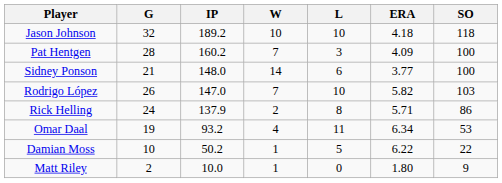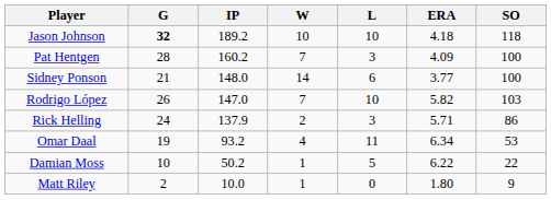 <table class="wikitable sortable">
 <tr>
 <th bgcolor="#DDDDFF" width="16%">Player</th>
 <th bgcolor="#DDDDFF" width="9%">G</th>
 <th bgcolor="#DDDDFF" width="9%">IP</th>
 <th bgcolor="#DDDDFF" width="9%">W</th>
 <th bgcolor="#DDDDFF" width="9%">L</th>
 <th bgcolor="#DDDDFF" width="9%">ERA</th>
 <th bgcolor="#DDDDFF" width="9%">SO</th>
 </tr>
 <tr align=center>
 <td><a href='#'>Jason Johnson</a></td>
-<td>32</td>
+<td><strong>32</strong></td>
 <td>189.2</td>
 <td>10</td>
 <td>10</td>
 <td>4.18</td>
 <td>118</td>
 </tr>
 <tr align=center>
 <td><a href='#'>Pat Hentgen</a></td>
 <td>28</td>
 <td>160.2</td>
 <td>7</td>
 <td>3</td>
 <td>4.09</td>
 <td>100</td>
 </tr>
 <tr align=center>
 <td><a href='#'>Sidney Ponson</a></td>
 <td>21</td>
 <td>148.0</td>
 <td>14</td>
 <td>6</td>
 <td>3.77</td>
 <td>100</td>
 </tr>
 <tr align=center>
 <td><a href='#'>Rodrigo López</a></td>
 <td>26</td>
 <td>147.0</td>
 <td>7</td>
 <td>10</td>
 <td>5.82</td>
 <td>103</td>
 </tr>
 <tr align=center>
 <td><a href='#'>Rick Helling</a></td>
 <td>24</td>
 <td>137.9</td>
 <td>2</td>
-<td>8</td>
+<td>3</td>
 <td>5.71</td>
 <td>86</td>
 </tr>
 <tr align=center>
 <td><a href='#'>Omar Daal</a></td>
 <td>19</td>
 <td>93.2</td>
 <td>4</td>
 <td>11</td>
 <td>6.34</td>
 <td>53</td>
 </tr>
 <tr align=center>
 <td><a href='#'>Damian Moss</a></td>
 <td>10</td>
 <td>50.2</td>
 <td>1</td>
 <td>5</td>
 <td>6.22</td>
 <td>22</td>
 </tr>
 <tr align=center>
 <td><a href='#'>Matt Riley</a></td>
 <td>2</td>
 <td>10.0</td>
 <td>1</td>
 <td>0</td>
 <td>1.80</td>
 <td>9</td>
 </tr>
 </table>
